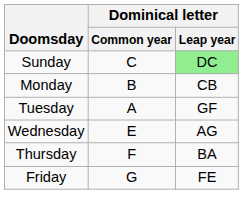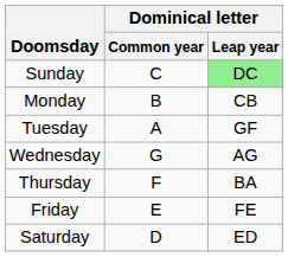 <table class="wikitable" style="text-align:center">
 <tr>
 <th rowspan=2 valign="bottom">Doomsday</th>
 <th colspan=2>Dominical letter</th>
 </tr>
 <tr>
 <th><small>Common year</small></th>
 <th><small>Leap year</small></th>
 </tr>
 <tr>
 <td>Sunday</td>
 <td>C</td>
 <td style="background: lightgreen;">DC</td>
 </tr>
 <tr>
 <td>Monday</td>
 <td>B</td>
 <td>CB</td>
 </tr>
 <tr>
 <td>Tuesday</td>
 <td>A</td>
 <td>GF</td>
 </tr>
 <tr>
 <td>Wednesday</td>
-<td>E</td>
+<td>G</td>
 <td>AG</td>
 </tr>
 <tr>
 <td>Thursday</td>
 <td>F</td>
 <td>BA</td>
 </tr>
 <tr>
 <td>Friday</td>
-<td>G</td>
+<td>E</td>
 <td>FE</td>
 </tr>
+<tr>
+<td>Saturday</td>
+<td>D</td>
+<td>ED</td>
+</tr>
 </table>
